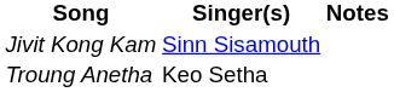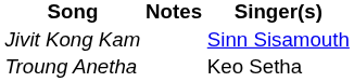 <table>
 <tr>
 <th>Song</th>
+<th>Notes</th>
 <th>Singer(s)</th>
-<th>Notes</th>
 </tr>
 <tr>
 <td><em>Jivit Kong Kam</em></td>
+<td></td>
 <td><a href='#'>Sinn Sisamouth</a></td>
-<td></td>
 </tr>
 <tr>
 <td><em>Troung Anetha</em></td>
+<td></td>
 <td>Keo Setha</td>
-<td></td>
 </tr>
 </table>
